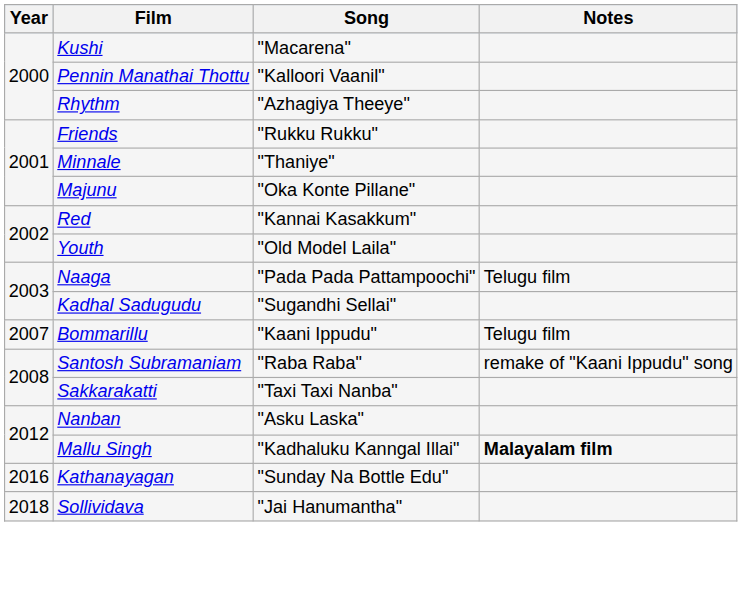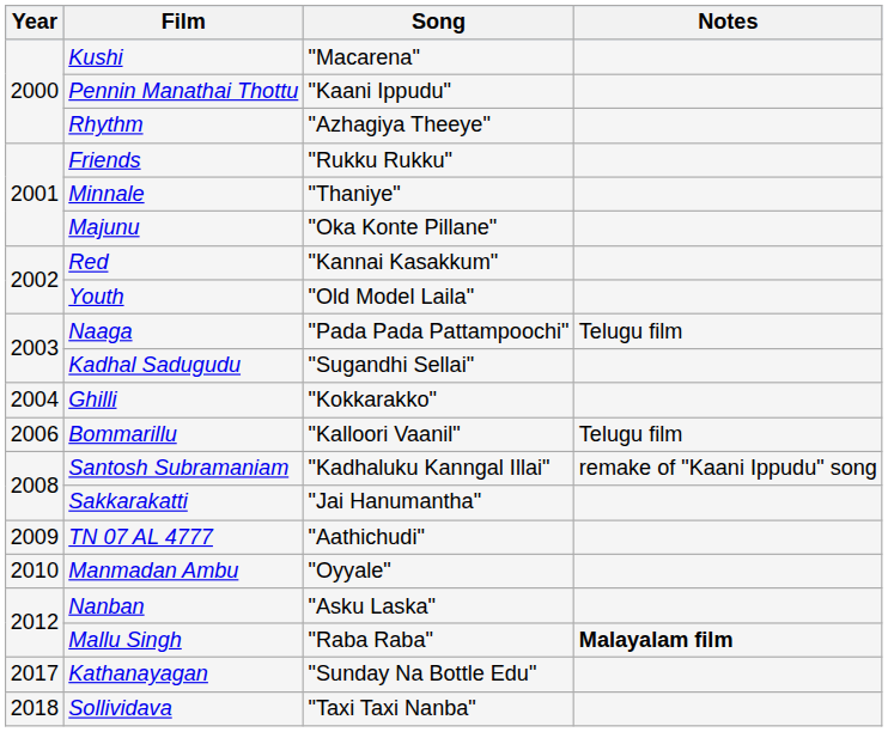 <table class="wikitable sortable" style="background:#f5f5f5;">
 <tr style="background:#B0C4DE;">
 <th>Year</th>
 <th>Film</th>
 <th>Song</th>
 <th>Notes</th>
 </tr>
 <tr>
 <td rowspan="3">2000</td>
 <td><em><a href='#'>Kushi</a></em></td>
 <td>"Macarena"</td>
 <td></td>
 </tr>
 <tr>
 <td><em><a href='#'>Pennin Manathai Thottu</a></em></td>
-<td>"Kalloori Vaanil"</td>
+<td>"Kaani Ippudu"</td>
 <td></td>
 </tr>
 <tr>
 <td><em><a href='#'>Rhythm</a></em></td>
 <td>"Azhagiya Theeye"</td>
 <td></td>
 </tr>
 <tr>
 <td rowspan="3">2001</td>
 <td><em><a href='#'>Friends</a></em></td>
 <td>"Rukku Rukku"</td>
 <td></td>
 </tr>
 <tr>
 <td><em><a href='#'>Minnale</a></em></td>
 <td>"Thaniye"</td>
 <td></td>
 </tr>
 <tr>
 <td><em><a href='#'>Majunu</a></em></td>
 <td>"Oka Konte Pillane"</td>
 <td></td>
 </tr>
 <tr>
 <td rowspan="2">2002</td>
 <td><em><a href='#'>Red</a></em></td>
 <td>"Kannai Kasakkum"</td>
 <td></td>
 </tr>
 <tr>
 <td><em><a href='#'>Youth</a></em></td>
 <td>"Old Model Laila"</td>
 <td></td>
 </tr>
 <tr>
 <td rowspan="2">2003</td>
 <td><em><a href='#'>Naaga</a></em></td>
 <td>"Pada Pada Pattampoochi"</td>
 <td>Telugu film</td>
 </tr>
 <tr>
 <td><em><a href='#'>Kadhal Sadugudu</a></em></td>
 <td>"Sugandhi Sellai"</td>
 <td></td>
 </tr>
 <tr>
-<td>2007</td>
+<td>2004</td>
+<td><em><a href='#'>Ghilli</a></em></td>
+<td>"Kokkarakko"</td>
+<td></td>
+</tr>
+<tr>
+<td>2006</td>
 <td><em><a href='#'>Bommarillu</a></em></td>
-<td>"Kaani Ippudu"</td>
+<td>"Kalloori Vaanil"</td>
 <td>Telugu film</td>
 </tr>
 <tr>
 <td rowspan="2">2008</td>
 <td><em><a href='#'>Santosh Subramaniam</a></em></td>
-<td>"Raba Raba"</td>
+<td>"Kadhaluku Kanngal Illai"</td>
 <td>remake of "Kaani Ippudu" song</td>
 </tr>
 <tr>
 <td><em><a href='#'>Sakkarakatti</a></em></td>
-<td>"Taxi Taxi Nanba"</td>
+<td>"Jai Hanumantha"</td>
+<td></td>
+</tr>
+<tr>
+<td>2009</td>
+<td><em><a href='#'>TN 07 AL 4777</a></em></td>
+<td>"Aathichudi"</td>
+<td></td>
+</tr>
+<tr>
+<td>2010</td>
+<td><em><a href='#'>Manmadan Ambu</a></em></td>
+<td>"Oyyale"</td>
 <td></td>
 </tr>
 <tr>
 <td rowspan="2">2012</td>
 <td><em><a href='#'>Nanban</a></em></td>
 <td>"Asku Laska"</td>
 <td></td>
 </tr>
 <tr>
 <td><em><a href='#'>Mallu Singh</a></em></td>
-<td>"Kadhaluku Kanngal Illai"</td>
+<td>"Raba Raba"</td>
 <td><strong>Malayalam film</strong></td>
 </tr>
 <tr>
-<td>2016</td>
+<td>2017</td>
 <td><em><a href='#'>Kathanayagan</a></em></td>
 <td>"Sunday Na Bottle Edu"</td>
 <td></td>
 </tr>
 <tr>
 <td>2018</td>
 <td><em><a href='#'>Sollividava</a></em></td>
-<td>"Jai Hanumantha"</td>
+<td>"Taxi Taxi Nanba"</td>
 <td></td>
 </tr>
 </table>
